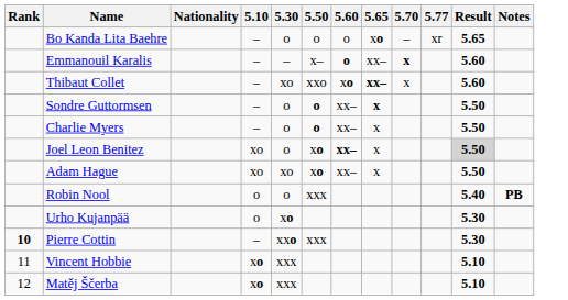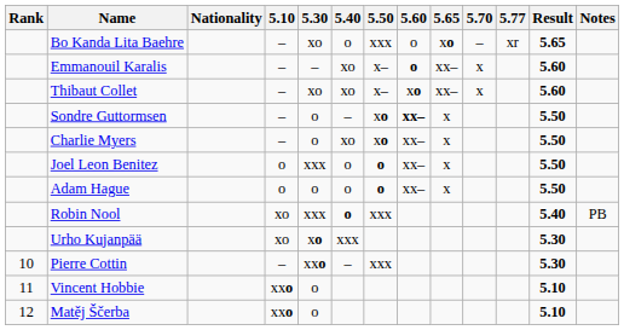 <table class="wikitable sortable" style="text-align:center;font-size:95%">
 <tr>
 <th>Rank</th>
 <th>Name</th>
 <th>Nationality</th>
 <th>5.10</th>
 <th>5.30</th>
+<th>5.40</th>
 <th>5.50</th>
 <th>5.60</th>
 <th>5.65</th>
 <th>5.70</th>
 <th>5.77</th>
 <th>Result</th>
 <th>Notes</th>
 </tr>
 <tr>
 <td></td>
 <td align=left><a href='#'>Bo Kanda Lita Baehre</a></td>
 <td align=left></td>
 <td>–</td>
+<td>xo</td>
 <td>o</td>
-<td>o</td>
+<td>xxx</td>
 <td>o</td>
 <td>x<strong>o</strong></td>
 <td>–</td>
 <td>xr</td>
 <td><strong>5.65</strong></td>
 <td></td>
 </tr>
 <tr>
 <td></td>
 <td align=left><a href='#'>Emmanouil Karalis</a></td>
 <td align=left></td>
 <td>–</td>
 <td>–</td>
+<td>xo</td>
 <td>x–</td>
 <td><strong>o</strong></td>
 <td>xx–</td>
-<td><strong>x</strong></td>
+<td>x</td>
 <td></td>
 <td><strong>5.60</strong></td>
 <td></td>
 </tr>
 <tr>
 <td></td>
 <td align=left><a href='#'>Thibaut Collet</a></td>
 <td align=left></td>
 <td>–</td>
 <td>xo</td>
-<td>xxo</td>
+<td>xo</td>
+<td>x–</td>
 <td>x<strong>o</strong></td>
-<td><strong>xx–</strong></td>
+<td>xx–</td>
 <td>x</td>
 <td></td>
 <td><strong>5.60</strong></td>
 <td></td>
 </tr>
 <tr>
 <td></td>
 <td align=left><a href='#'>Sondre Guttormsen</a></td>
 <td align=left></td>
 <td>–</td>
 <td>o</td>
-<td><strong>o</strong></td>
-<td>xx–</td>
-<td><strong>x</strong></td>
+<td>–</td>
+<td>x<strong>o</strong></td>
+<td><strong>xx–</strong></td>
+<td>x</td>
 <td></td>
 <td></td>
 <td><strong>5.50</strong></td>
 <td></td>
 </tr>
 <tr>
 <td></td>
 <td align=left><a href='#'>Charlie Myers</a></td>
 <td align=left></td>
 <td>–</td>
 <td>o</td>
-<td><strong>o</strong></td>
+<td>xo</td>
+<td>x<strong>o</strong></td>
 <td>xx–</td>
 <td>x</td>
 <td></td>
 <td></td>
 <td><strong>5.50</strong></td>
 <td></td>
 </tr>
 <tr>
 <td></td>
 <td align=left><a href='#'>Joel Leon Benitez</a></td>
 <td align=left></td>
-<td>xo</td>
 <td>o</td>
-<td>x<strong>o</strong></td>
-<td><strong>xx–</strong></td>
+<td>xxx</td>
+<td>o</td>
+<td><strong>o</strong></td>
+<td>xx–</td>
 <td>x</td>
 <td></td>
 <td></td>
-<td style="background: lightgrey;"><strong>5.50</strong></td>
+<td><strong>5.50</strong></td>
 <td></td>
 </tr>
 <tr>
 <td></td>
 <td align=left><a href='#'>Adam Hague</a></td>
 <td align=left></td>
-<td>xo</td>
-<td>xo</td>
-<td>x<strong>o</strong></td>
+<td>o</td>
+<td>o</td>
+<td>o</td>
+<td><strong>o</strong></td>
 <td>xx–</td>
 <td>x</td>
 <td></td>
 <td></td>
 <td><strong>5.50</strong></td>
 <td></td>
 </tr>
 <tr>
 <td></td>
 <td align=left><a href='#'>Robin Nool</a></td>
 <td align=left></td>
-<td>o</td>
-<td>o</td>
+<td>xo</td>
+<td>xxx</td>
+<td><strong>o</strong></td>
 <td>xxx</td>
 <td></td>
 <td></td>
 <td></td>
 <td></td>
 <td><strong>5.40</strong></td>
-<td><strong>PB</strong></td>
+<td>PB</td>
 </tr>
 <tr>
 <td></td>
 <td align=left><a href='#'>Urho Kujanpää</a></td>
 <td align=left></td>
-<td>o</td>
+<td>xo</td>
 <td>x<strong>o</strong></td>
+<td>xxx</td>
 <td></td>
 <td></td>
 <td></td>
 <td></td>
 <td></td>
 <td><strong>5.30</strong></td>
 <td></td>
 </tr>
 <tr>
-<td><strong>10</strong></td>
+<td>10</td>
 <td align=left><a href='#'>Pierre Cottin</a></td>
 <td align=left></td>
 <td>–</td>
 <td>xx<strong>o</strong></td>
+<td>–</td>
 <td>xxx</td>
 <td></td>
 <td></td>
 <td></td>
 <td></td>
 <td><strong>5.30</strong></td>
 <td></td>
 </tr>
 <tr>
 <td>11</td>
 <td align=left><a href='#'>Vincent Hobbie</a></td>
 <td align=left></td>
-<td>x<strong>o</strong></td>
-<td>xxx</td>
+<td>xx<strong>o</strong></td>
+<td>o</td>
+<td></td>
 <td></td>
 <td></td>
 <td></td>
 <td></td>
 <td></td>
 <td><strong>5.10</strong></td>
 <td></td>
 </tr>
 <tr>
 <td>12</td>
 <td align=left><a href='#'>Matěj Ščerba</a></td>
 <td align=left></td>
-<td>x<strong>o</strong></td>
-<td>xxx</td>
+<td>xx<strong>o</strong></td>
+<td>o</td>
+<td></td>
 <td></td>
 <td></td>
 <td></td>
 <td></td>
 <td></td>
 <td><strong>5.10</strong></td>
 <td></td>
 </tr>
 </table>
